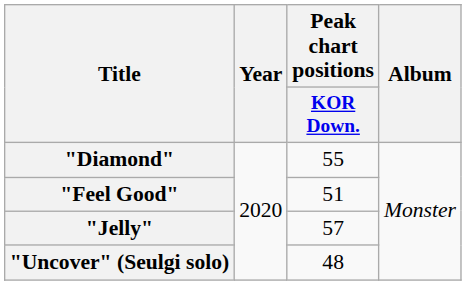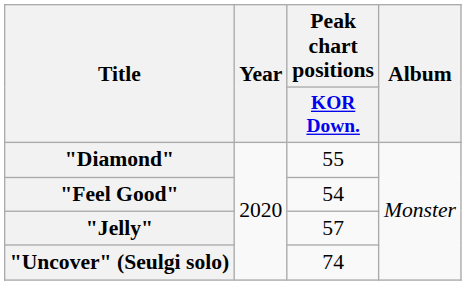 <table class="wikitable plainrowheaders" style="text-align:center">
 <tr>
 <th scope="col" rowspan="2">Title</th>
 <th scope="col" rowspan="2">Year</th>
 <th scope="col" colspan="1">Peak chart positions</th>
 <th scope="col" rowspan="2">Album</th>
 </tr>
 <tr>
 <th scope="col" style="font-size:90%; width:2.5em"><a href='#'>KOR<br>Down.</a><br></th>
 </tr>
 <tr>
 <th scope="row">"Diamond"</th>
 <td rowspan="4">2020</td>
 <td>55</td>
 <td rowspan="4"><em>Monster</em></td>
 </tr>
 <tr>
 <th scope="row">"Feel Good"</th>
-<td>51</td>
+<td>54</td>
 </tr>
 <tr>
 <th scope="row">"Jelly"</th>
 <td>57</td>
 </tr>
 <tr>
 <th scope="row">"Uncover" (Seulgi solo)</th>
-<td>48</td>
+<td>74</td>
 </tr>
 </table>
